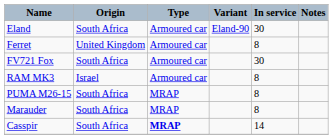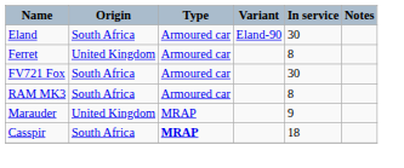 <table class="wikitable">
 <tr>
 <th style="text-align:center; background:#aabccc;">Name</th>
 <th style="text-align: center; background:#aabccc;">Origin</th>
 <th style="text-align:l center! ; background:#aabccc;">Type</th>
 <th style="text-align:l center; background:#aabccc;">Variant</th>
 <th style="text-align:l center; background:#aabccc;">In service</th>
 <th style="text-align: center; background:#aabccc;">Notes</th>
 </tr>
 <tr>
 <td><a href='#'>Eland</a></td>
 <td><a href='#'>South Africa</a></td>
 <td><a href='#'>Armoured car</a></td>
 <td><a href='#'>Eland-90</a></td>
 <td>30</td>
 <td></td>
 </tr>
 <tr>
 <td><a href='#'>Ferret</a></td>
 <td><a href='#'>United Kingdom</a></td>
 <td><a href='#'>Armoured car</a></td>
 <td></td>
 <td>8</td>
 <td></td>
 </tr>
 <tr>
 <td><a href='#'>FV721 Fox</a></td>
 <td><a href='#'>South Africa</a></td>
 <td><a href='#'>Armoured car</a></td>
 <td></td>
 <td>30</td>
 <td></td>
 </tr>
 <tr>
 <td><a href='#'>RAM MK3</a></td>
-<td><a href='#'>Israel</a></td>
+<td><a href='#'>South Africa</a></td>
 <td><a href='#'>Armoured car</a></td>
 <td></td>
 <td>8</td>
 <td></td>
 </tr>
 <tr>
-<td><a href='#'>PUMA M26-15</a></td>
-<td><a href='#'>South Africa</a></td>
+<td><a href='#'>Marauder</a></td>
+<td><a href='#'>United Kingdom</a></td>
 <td><a href='#'>MRAP</a></td>
 <td></td>
-<td>8</td>
-<td></td>
-</tr>
-<tr>
-<td><a href='#'>Marauder</a></td>
-<td><a href='#'>South Africa</a></td>
-<td><a href='#'>MRAP</a></td>
-<td></td>
-<td>8</td>
+<td>9</td>
 <td></td>
 </tr>
 <tr>
 <td><a href='#'>Casspir</a></td>
 <td><a href='#'>South Africa</a></td>
 <td><strong><a href='#'>MRAP</a></strong></td>
 <td></td>
-<td>14</td>
+<td>18</td>
 <td></td>
 </tr>
 <tr>
 </tr>
 </table>
